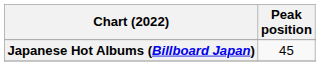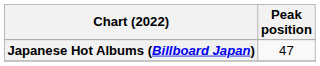 <table class="wikitable sortable plainrowheaders" style="text-align:center">
 <tr>
 <th scope="col">Chart (2022)</th>
 <th scope="col">Peak<br>position</th>
 </tr>
 <tr>
 </tr>
 <tr>
 </tr>
 <tr>
 </tr>
 <tr>
 </tr>
 <tr>
 </tr>
 <tr>
 <th scope="row">Japanese Hot Albums (<em><a href='#'>Billboard Japan</a></em>)</th>
-<td>45</td>
+<td>47</td>
 </tr>
 <tr>
 </tr>
 <tr>
 </tr>
 <tr>
 </tr>
 </table>
